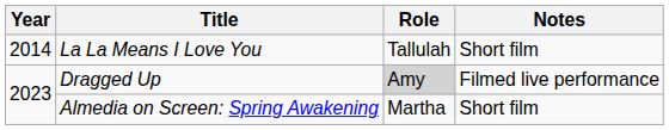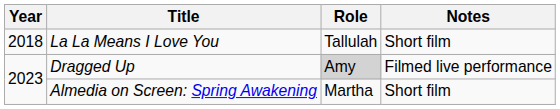 <table class="wikitable">
 <tr>
 <th>Year</th>
 <th>Title</th>
 <th>Role</th>
 <th>Notes</th>
 </tr>
 <tr>
-<td>2014</td>
+<td>2018</td>
 <td><em>La La Means I Love You</em></td>
 <td>Tallulah</td>
 <td>Short film</td>
 </tr>
 <tr>
 <td rowspan="2">2023</td>
 <td><em>Dragged Up</em></td>
 <td style="background: lightgrey;">Amy</td>
 <td>Filmed live performance</td>
 </tr>
 <tr>
 <td><em>Almedia on Screen: <a href='#'>Spring Awakening</a></em></td>
 <td>Martha</td>
 <td>Short film</td>
 </tr>
 </table>
